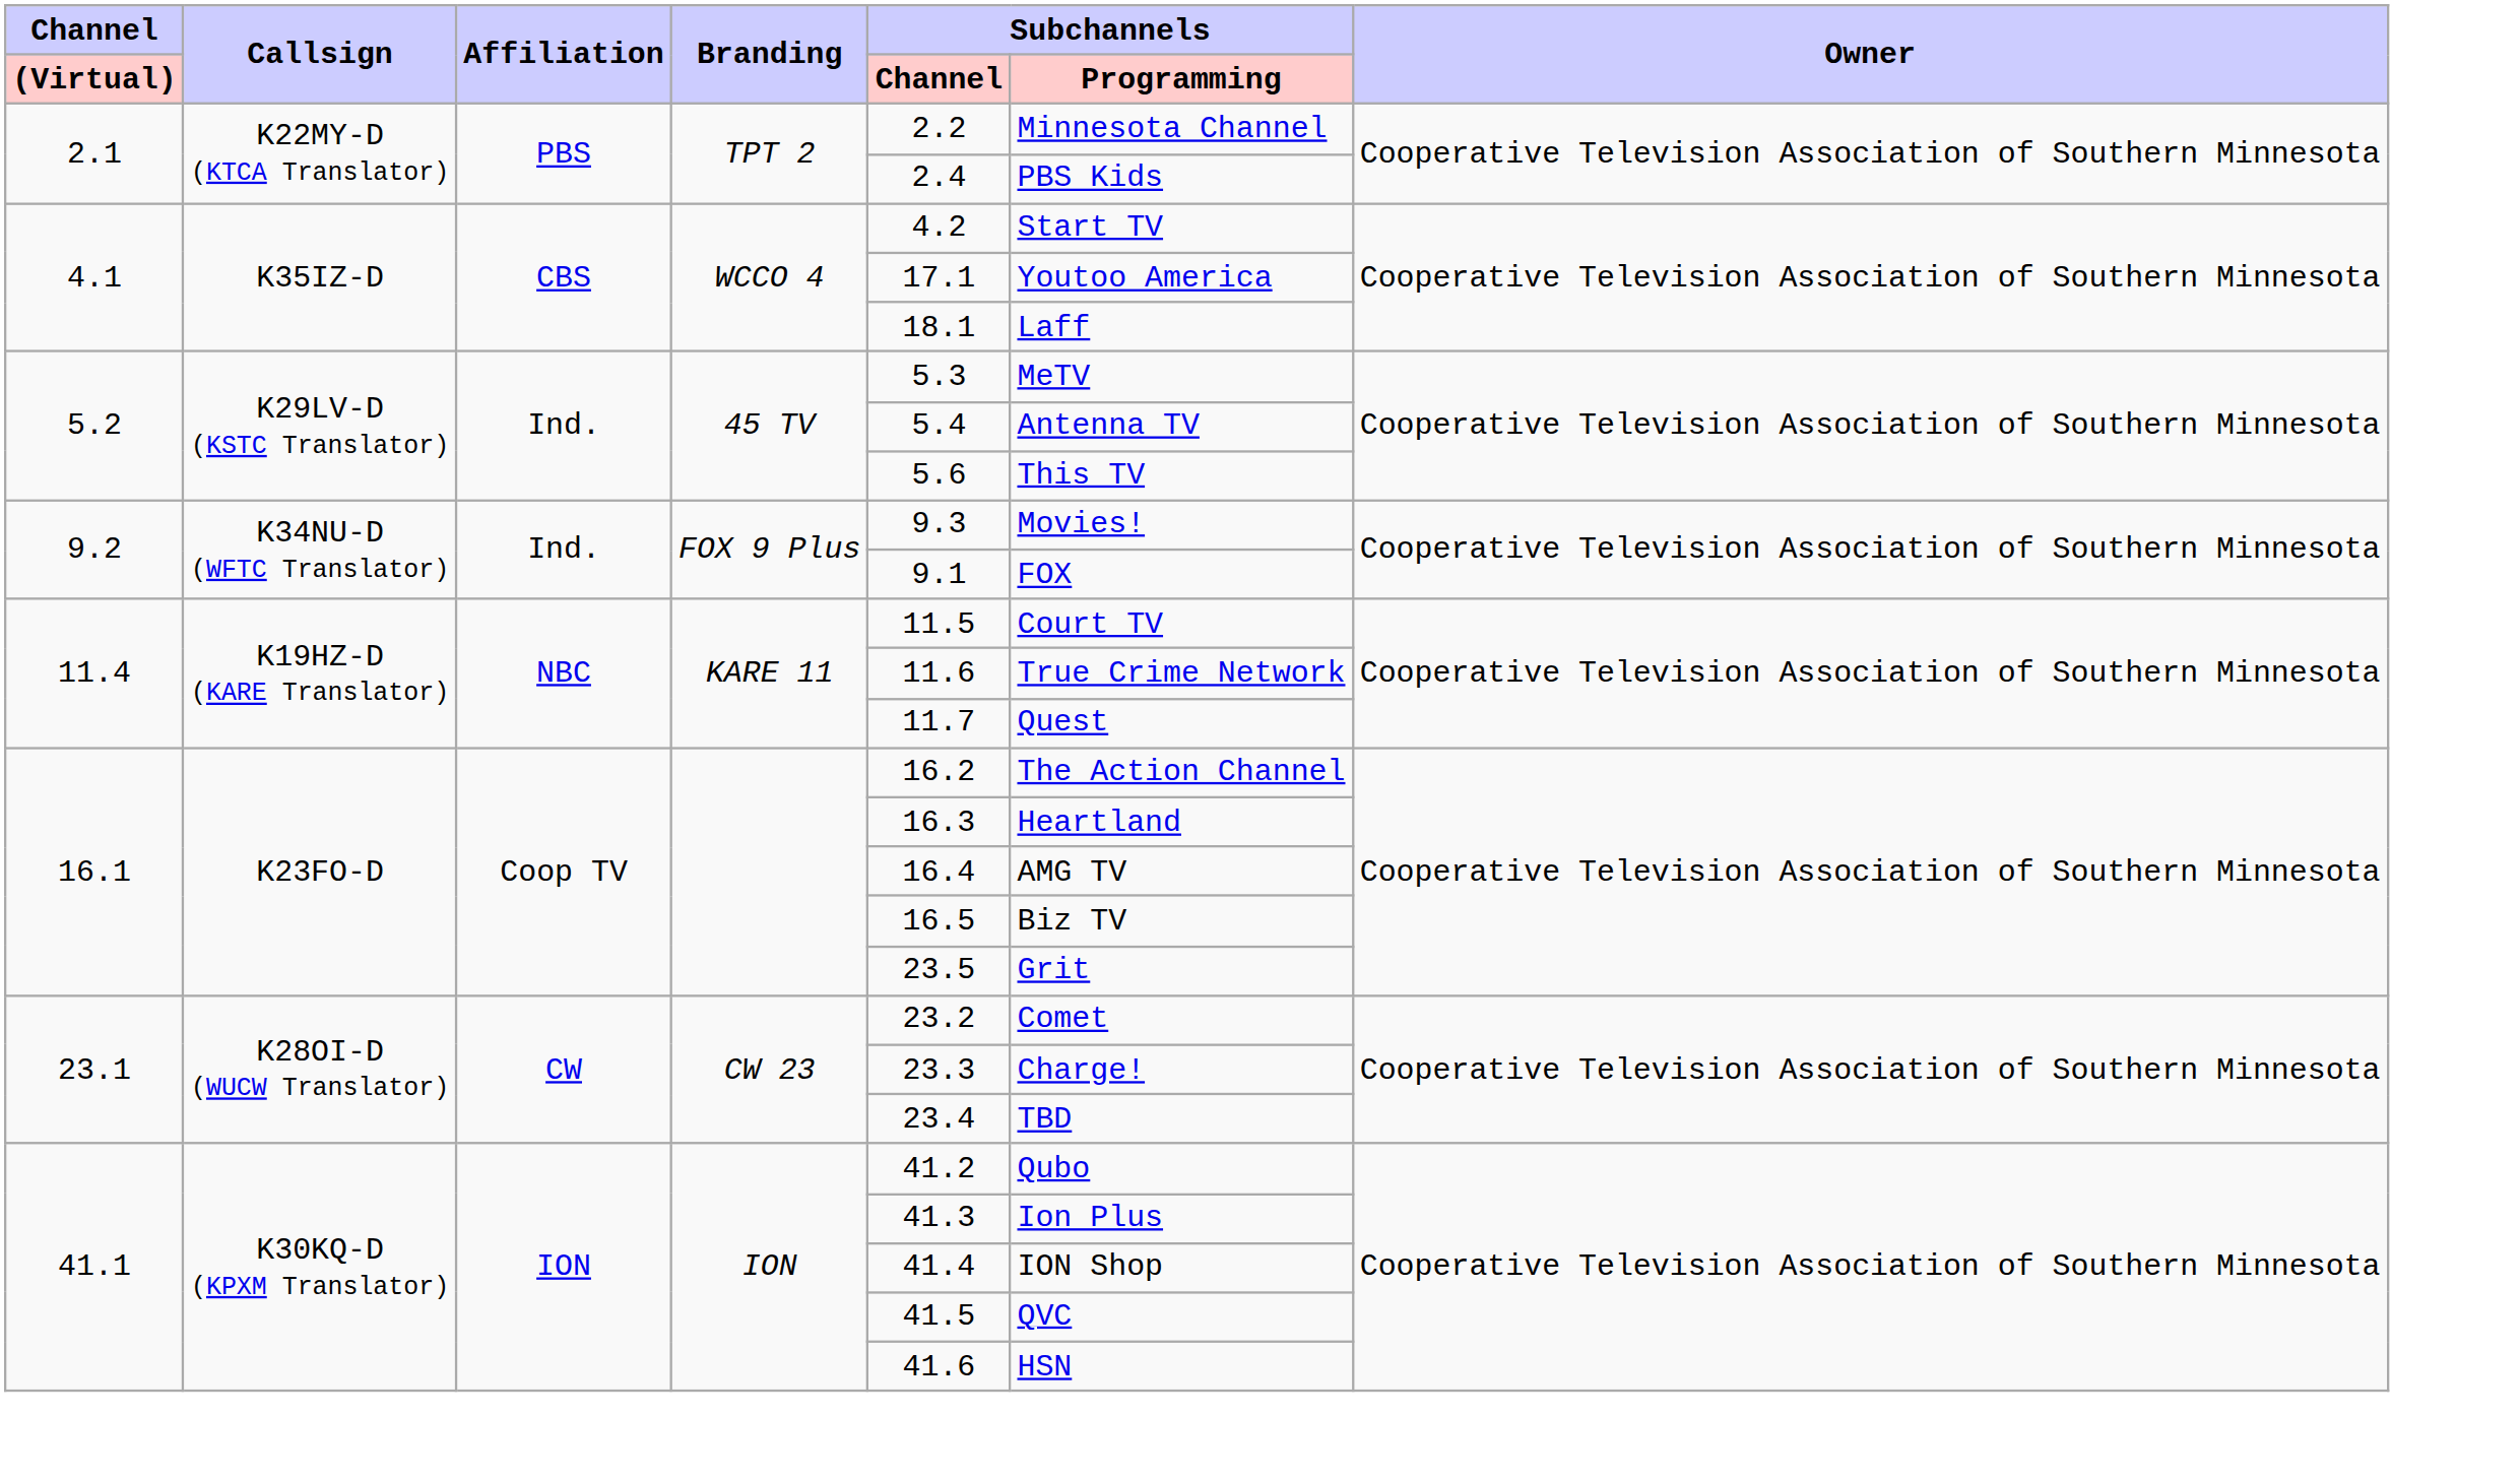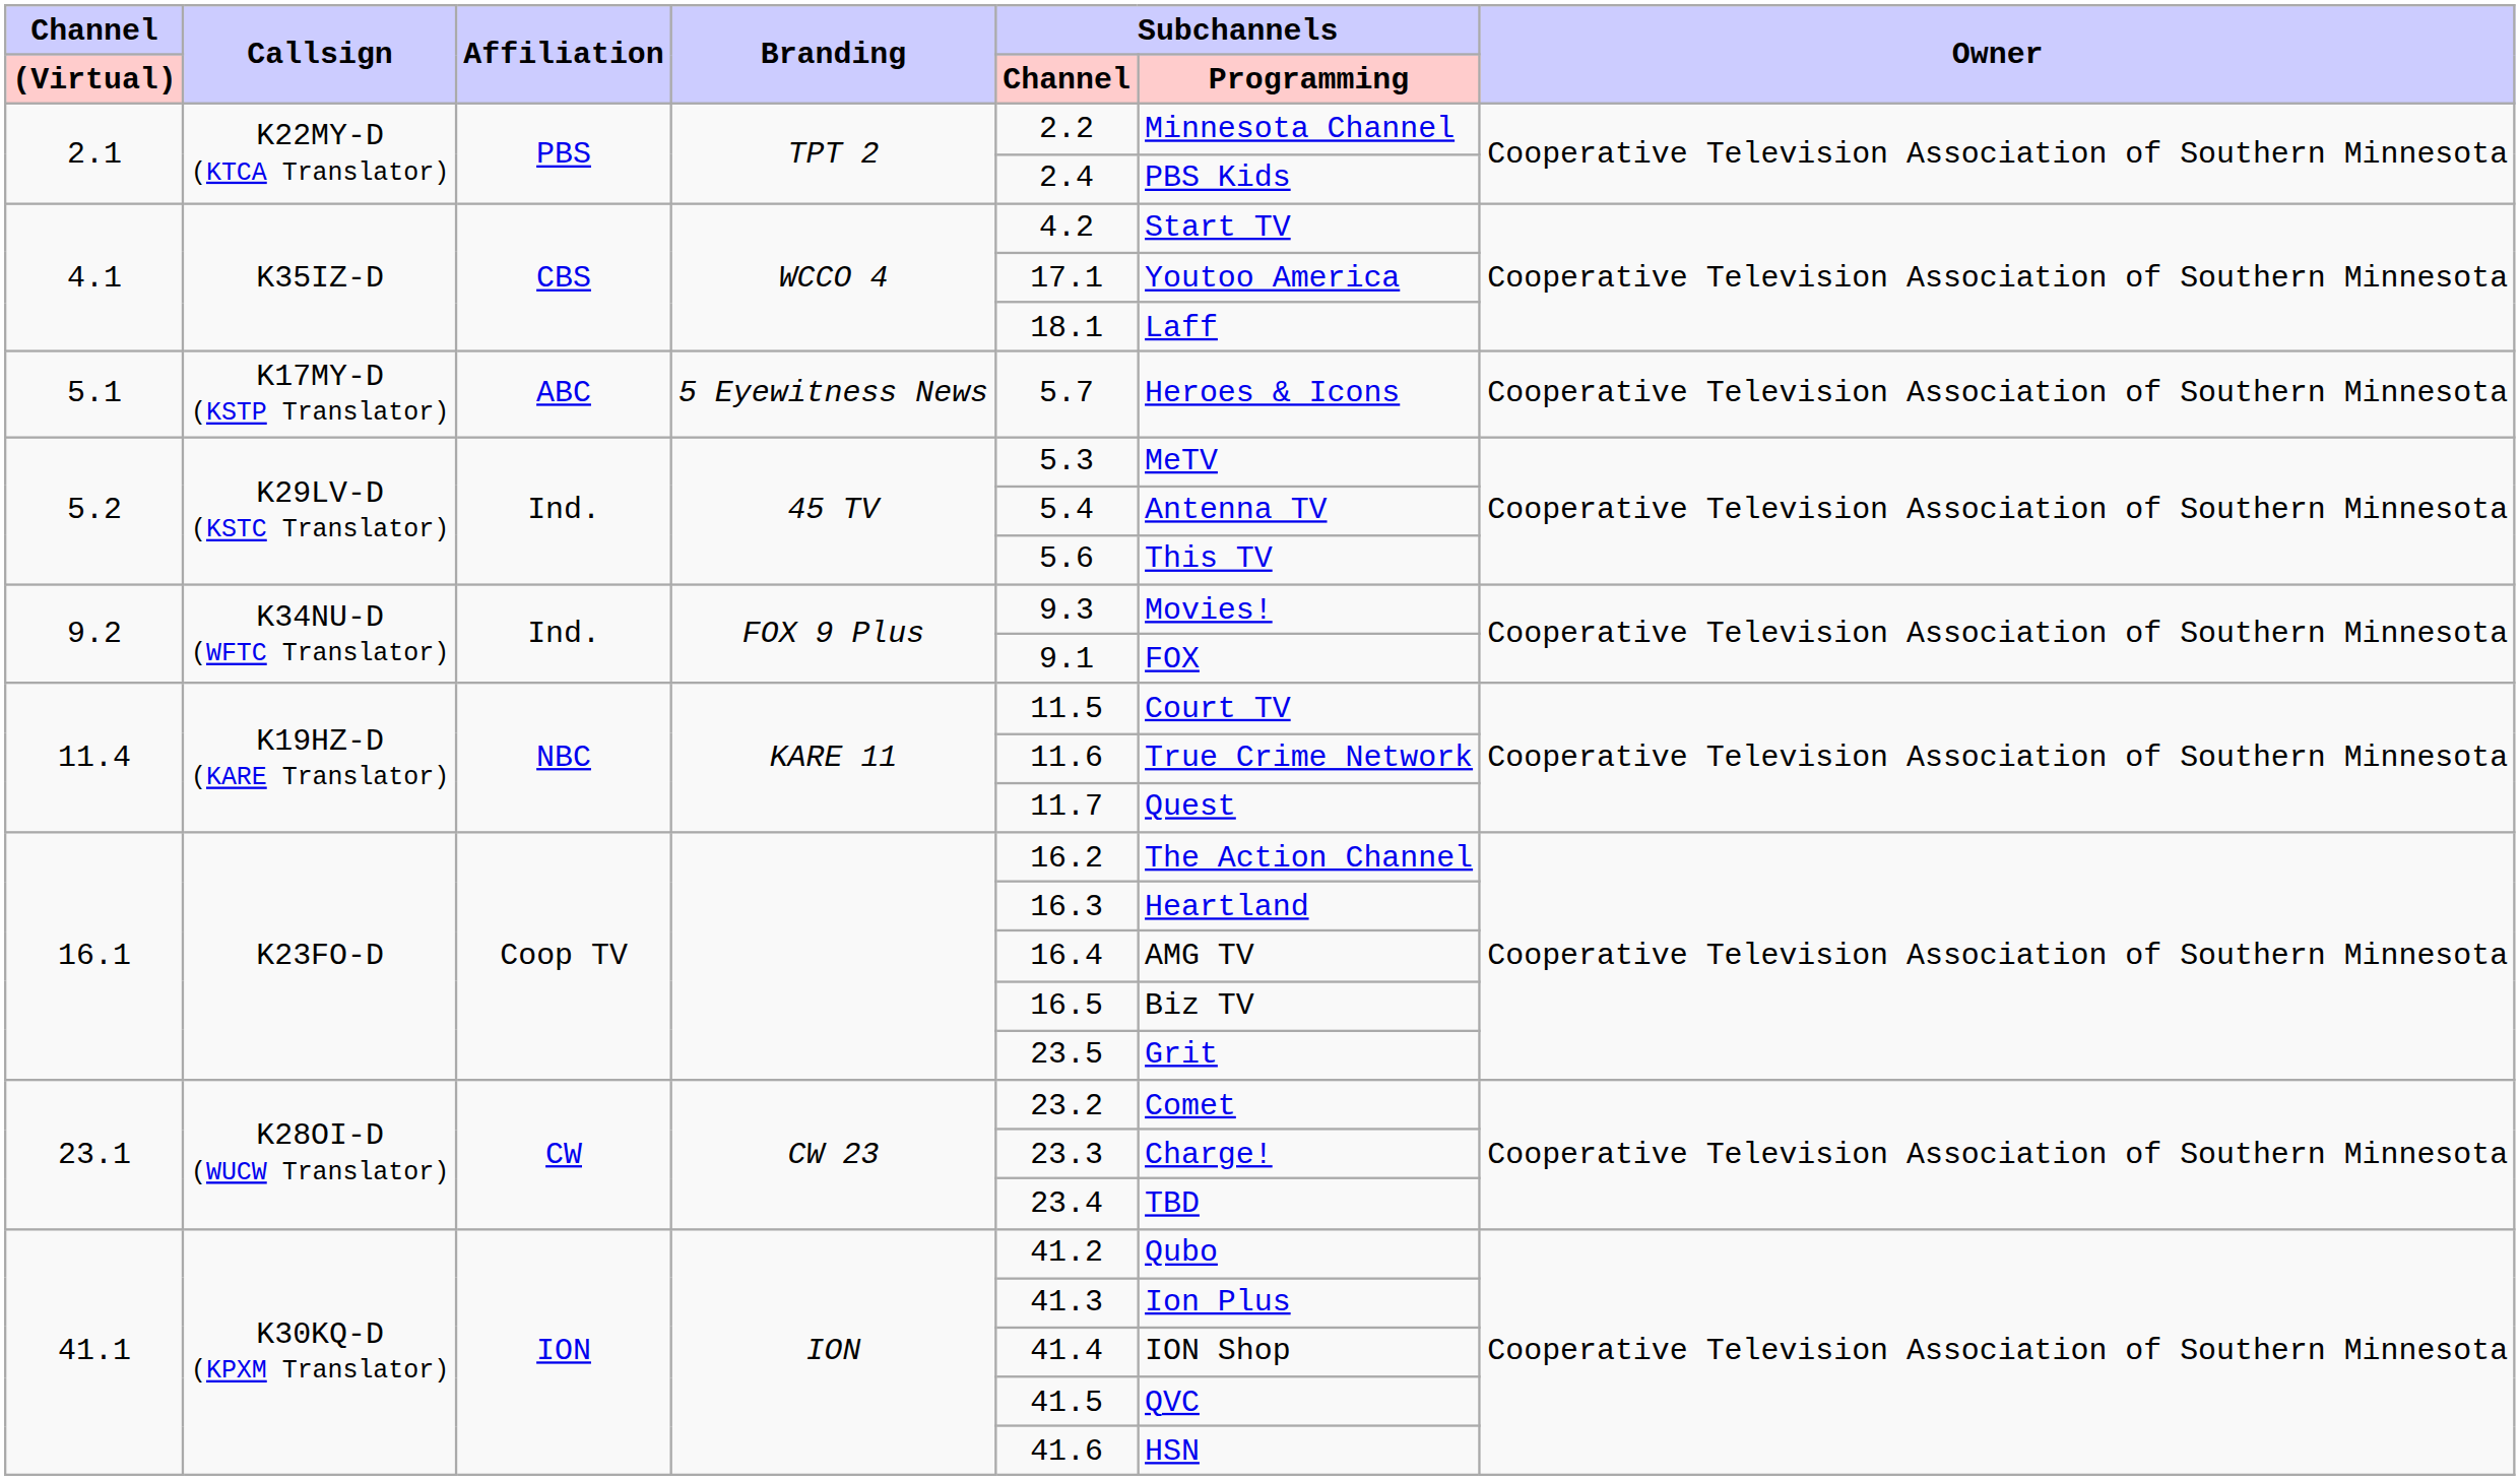 <table class=wikitable style="text-align:center">
 <tr>
 <th style="background:#ccccff;">Channel</th>
 <th style="background:#ccccff;" rowspan="2">Callsign</th>
 <th style="background:#ccccff;" rowspan="2">Affiliation</th>
 <th style="background:#ccccff;" rowspan="2">Branding</th>
 <th style="background:#ccccff;" colspan="2">Subchannels</th>
 <th style="background:#ccccff;" rowspan="2">Owner</th>
 </tr>
 <tr>
 <th style="background:#ffcccc;">(Virtual)</th>
 <th style="background:#ffcccc;">Channel</th>
 <th style="background:#ffcccc">Programming</th>
 </tr>
 <tr>
 <td rowspan="2">2.1</td>
 <td rowspan="2">K22MY-D<br><small>(<a href='#'>KTCA</a> Translator)</small></td>
 <td rowspan="2"><a href='#'>PBS</a></td>
 <td rowspan="2"><em>TPT 2</em></td>
 <td>2.2</td>
 <td style="text-align:left"><a href='#'>Minnesota Channel</a></td>
 <td rowspan="2" style="text-align:left">Cooperative Television Association of Southern Minnesota</td>
 </tr>
 <tr>
 <td>2.4</td>
 <td style="text-align:left"><a href='#'>PBS Kids</a></td>
 </tr>
 <tr>
 <td rowspan="3">4.1</td>
 <td rowspan="3">K35IZ-D</td>
 <td rowspan="3"><a href='#'>CBS</a></td>
 <td rowspan="3"><em>WCCO 4</em></td>
 <td>4.2</td>
 <td style="text-align:left"><a href='#'>Start TV</a></td>
 <td rowspan="3" style="text-align:left">Cooperative Television Association of Southern Minnesota</td>
 </tr>
 <tr>
 <td>17.1</td>
 <td style="text-align:left"><a href='#'>Youtoo America</a></td>
 </tr>
 <tr>
 <td>18.1</td>
 <td style="text-align:left"><a href='#'>Laff</a></td>
+</tr>
+<tr>
+<td>5.1</td>
+<td>K17MY-D<br><small>(<a href='#'>KSTP</a> Translator)</small></td>
+<td><a href='#'>ABC</a></td>
+<td><em>5 Eyewitness News</em></td>
+<td>5.7</td>
+<td style="text-align:left"><a href='#'>Heroes & Icons</a></td>
+<td style="text-align:left">Cooperative Television Association of Southern Minnesota</td>
 </tr>
 <tr>
 <td rowspan="3">5.2</td>
 <td rowspan="3">K29LV-D<br><small>(<a href='#'>KSTC</a> Translator)</small></td>
 <td rowspan="3">Ind.</td>
 <td rowspan="3"><em>45 TV</em></td>
 <td>5.3</td>
 <td style="text-align:left"><a href='#'>MeTV</a></td>
 <td rowspan="3" style="text-align:left">Cooperative Television Association of Southern Minnesota</td>
 </tr>
 <tr>
 <td>5.4</td>
 <td style="text-align:left"><a href='#'>Antenna TV</a></td>
 </tr>
 <tr>
 <td>5.6</td>
 <td style="text-align:left"><a href='#'>This TV</a></td>
 </tr>
 <tr>
 <td rowspan="2">9.2</td>
 <td rowspan="2">K34NU-D<br><small>(<a href='#'>WFTC</a> Translator)</small></td>
 <td rowspan="2">Ind.</td>
 <td rowspan="2"><em>FOX 9 Plus</em></td>
 <td>9.3</td>
 <td style="text-align:left"><a href='#'>Movies!</a></td>
 <td rowspan="2" style="text-align:left">Cooperative Television Association of Southern Minnesota</td>
 </tr>
 <tr>
 <td>9.1</td>
 <td style="text-align:left"><a href='#'>FOX</a></td>
 </tr>
 <tr>
 <td rowspan="3">11.4</td>
 <td rowspan="3">K19HZ-D<br><small>(<a href='#'>KARE</a> Translator)</small></td>
 <td rowspan="3"><a href='#'>NBC</a></td>
 <td rowspan="3"><em>KARE 11</em></td>
 <td>11.5</td>
 <td style="text-align:left"><a href='#'>Court TV</a></td>
 <td rowspan="3" style="text-align:left">Cooperative Television Association of Southern Minnesota</td>
 </tr>
 <tr>
 <td>11.6</td>
 <td style="text-align:left"><a href='#'>True Crime Network</a></td>
 </tr>
 <tr>
 <td>11.7</td>
 <td style="text-align:left"><a href='#'>Quest</a></td>
 </tr>
 <tr>
 <td rowspan="5">16.1</td>
 <td rowspan="5">K23FO-D</td>
 <td rowspan="5">Coop TV</td>
 <td rowspan="5"></td>
 <td>16.2</td>
 <td style="text-align:left"><a href='#'>The Action Channel</a></td>
 <td rowspan="5" style="text-align:left">Cooperative Television Association of Southern Minnesota</td>
 </tr>
 <tr>
 <td>16.3</td>
 <td style="text-align:left"><a href='#'>Heartland</a></td>
 </tr>
 <tr>
 <td>16.4</td>
 <td style="text-align:left">AMG TV</td>
 </tr>
 <tr>
 <td>16.5</td>
 <td style="text-align:left">Biz TV</td>
 </tr>
 <tr>
 <td>23.5</td>
 <td style="text-align:left"><a href='#'>Grit</a></td>
 </tr>
 <tr>
 <td rowspan="3">23.1</td>
 <td rowspan="3">K28OI-D<br><small>(<a href='#'>WUCW</a> Translator)</small></td>
 <td rowspan="3"><a href='#'>CW</a></td>
 <td rowspan="3"><em>CW 23</em></td>
 <td>23.2</td>
 <td style="text-align:left"><a href='#'>Comet</a></td>
 <td rowspan="3" style="text-align:left">Cooperative Television Association of Southern Minnesota</td>
 </tr>
 <tr>
 <td>23.3</td>
 <td style="text-align:left"><a href='#'>Charge!</a></td>
 </tr>
 <tr>
 <td>23.4</td>
 <td style="text-align:left"><a href='#'>TBD</a></td>
 </tr>
 <tr>
 <td rowspan="5">41.1</td>
 <td rowspan="5">K30KQ-D<br><small>(<a href='#'>KPXM</a> Translator)</small></td>
 <td rowspan="5"><a href='#'>ION</a></td>
 <td rowspan="5"><em>ION</em></td>
 <td>41.2</td>
 <td style="text-align:left"><a href='#'>Qubo</a></td>
 <td rowspan="5" style="text-align:left">Cooperative Television Association of Southern Minnesota</td>
 </tr>
 <tr>
 <td>41.3</td>
 <td style="text-align:left"><a href='#'>Ion Plus</a></td>
 </tr>
 <tr>
 <td>41.4</td>
 <td style="text-align:left">ION Shop</td>
 </tr>
 <tr>
 <td>41.5</td>
 <td style="text-align:left"><a href='#'>QVC</a></td>
 </tr>
 <tr>
 <td>41.6</td>
 <td style="text-align:left"><a href='#'>HSN</a></td>
 </tr>
 </table>
